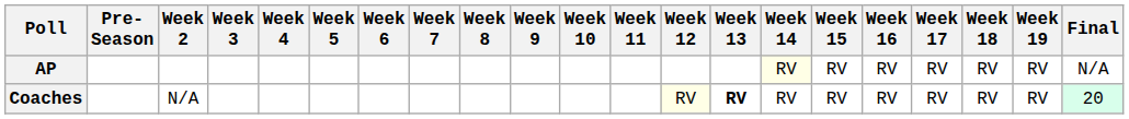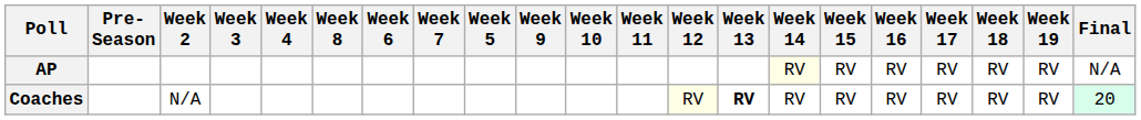 <table class="wikitable" style="white-space:nowrap;font-size:90%">
 <tr>
 <th>Poll</th>
 <th>Pre-<br>Season</th>
 <th>Week<br>2</th>
 <th>Week<br>3</th>
 <th>Week<br>4</th>
-<th>Week<br>5</th>
+<th>Week<br>8</th>
 <th>Week<br>6</th>
 <th>Week<br>7</th>
-<th>Week<br>8</th>
+<th>Week<br>5</th>
 <th>Week<br>9</th>
 <th>Week<br>10</th>
 <th>Week<br>11</th>
 <th>Week<br>12</th>
 <th>Week<br>13</th>
 <th>Week<br>14</th>
 <th>Week<br>15</th>
 <th>Week<br>16</th>
 <th>Week<br>17</th>
 <th>Week<br>18</th>
 <th>Week<br>19</th>
 <th>Final</th>
 </tr>
 <tr style="text-align:center;">
 <th>AP</th>
 <td style="background:#FFF;"></td>
 <td style="background:#FFF;"></td>
 <td style="background:#FFF;"></td>
 <td style="background:#FFF;"></td>
 <td style="background:#FFF;"></td>
 <td style="background:#FFF;"></td>
 <td style="background:#FFF;"></td>
 <td style="background:#FFF;"></td>
 <td style="background:#FFF;"></td>
 <td style="background:#FFF;"></td>
 <td style="background:#FFF;"></td>
 <td style="background:#FFF;"></td>
 <td style="background:#FFF;"></td>
 <td style="background:#FFFFE6;">RV</td>
 <td style="background:#FFF;">RV</td>
 <td style="background:#FFF;">RV</td>
 <td style="background:#FFF;">RV</td>
 <td style="background:#FFF;">RV</td>
 <td style="background:#FFF;">RV</td>
 <td style="background:#FFF;">N/A</td>
 </tr>
 <tr style="text-align:center;">
 <th>Coaches</th>
 <td style="background:#FFF;"></td>
 <td style="background:#FFF;">N/A</td>
 <td style="background:#FFF;"></td>
 <td style="background:#FFF;"></td>
 <td style="background:#FFF;"></td>
 <td style="background:#FFF;"></td>
 <td style="background:#FFF;"></td>
 <td style="background:#FFF;"></td>
 <td style="background:#FFF;"></td>
 <td style="background:#FFF;"></td>
 <td style="background:#FFF;"></td>
 <td style="background:#FFFFE6;">RV</td>
 <td style="background:#FFF;"><strong>RV</strong></td>
 <td style="background:#FFF;">RV</td>
 <td style="background:#FFF;">RV</td>
 <td style="background:#FFF;">RV</td>
 <td style="background:#FFF;">RV</td>
 <td style="background:#FFF;">RV</td>
 <td style="background:#FFF;">RV</td>
 <td style="background:#D8FFEB;">20</td>
 </tr>
 </table>
